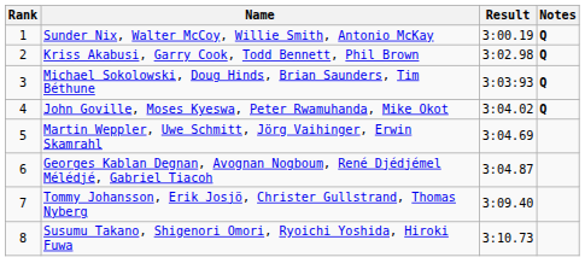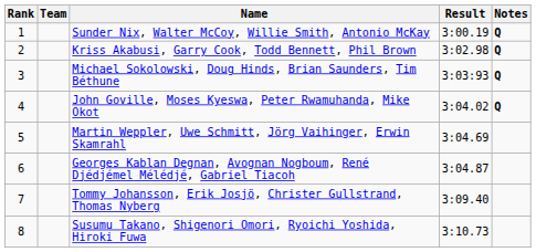 <table class="sortable wikitable">
 <tr>
 <th>Rank</th>
+<th>Team</th>
 <th>Name</th>
 <th>Result</th>
 <th>Notes</th>
 </tr>
 <tr>
 <td align="center">1</td>
+<td></td>
 <td><a href='#'>Sunder Nix</a>, <a href='#'>Walter McCoy</a>, <a href='#'>Willie Smith</a>, <a href='#'>Antonio McKay</a></td>
 <td>3:00.19</td>
 <td><strong>Q</strong></td>
 </tr>
 <tr>
 <td align="center">2</td>
+<td></td>
 <td><a href='#'>Kriss Akabusi</a>, <a href='#'>Garry Cook</a>, <a href='#'>Todd Bennett</a>, <a href='#'>Phil Brown</a></td>
 <td>3:02.98</td>
 <td><strong>Q</strong></td>
 </tr>
 <tr>
 <td align="center">3</td>
+<td></td>
 <td><a href='#'>Michael Sokolowski</a>, <a href='#'>Doug Hinds</a>, <a href='#'>Brian Saunders</a>, <a href='#'>Tim Béthune</a></td>
 <td>3:03:93</td>
 <td><strong>Q</strong></td>
 </tr>
 <tr>
 <td align="center">4</td>
+<td></td>
 <td><a href='#'>John Goville</a>, <a href='#'>Moses Kyeswa</a>, <a href='#'>Peter Rwamuhanda</a>, <a href='#'>Mike Okot</a></td>
 <td>3:04.02</td>
 <td><strong>Q</strong></td>
 </tr>
 <tr>
 <td align="center">5</td>
+<td></td>
 <td><a href='#'>Martin Weppler</a>, <a href='#'>Uwe Schmitt</a>, <a href='#'>Jörg Vaihinger</a>, <a href='#'>Erwin Skamrahl</a></td>
 <td>3:04.69</td>
 <td></td>
 </tr>
 <tr>
 <td align="center">6</td>
+<td></td>
 <td><a href='#'>Georges Kablan Degnan</a>, <a href='#'>Avognan Nogboum</a>, <a href='#'>René Djédjémel Mélédjé</a>, <a href='#'>Gabriel Tiacoh</a></td>
 <td>3:04.87</td>
 <td></td>
 </tr>
 <tr>
 <td align="center">7</td>
+<td></td>
 <td><a href='#'>Tommy Johansson</a>, <a href='#'>Erik Josjö</a>, <a href='#'>Christer Gullstrand</a>, <a href='#'>Thomas Nyberg</a></td>
 <td>3:09.40</td>
 <td></td>
 </tr>
 <tr>
 <td align="center">8</td>
+<td></td>
 <td><a href='#'>Susumu Takano</a>, <a href='#'>Shigenori Omori</a>, <a href='#'>Ryoichi Yoshida</a>, <a href='#'>Hiroki Fuwa</a></td>
 <td>3:10.73</td>
 <td></td>
 </tr>
 </table>
